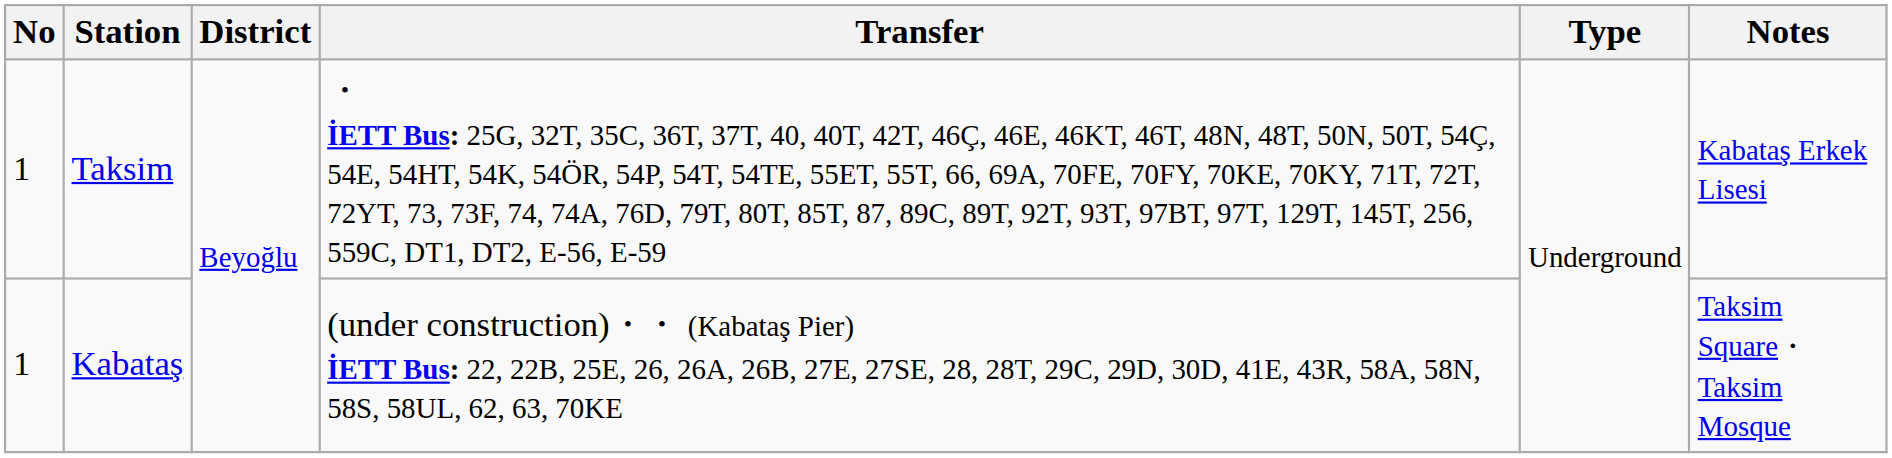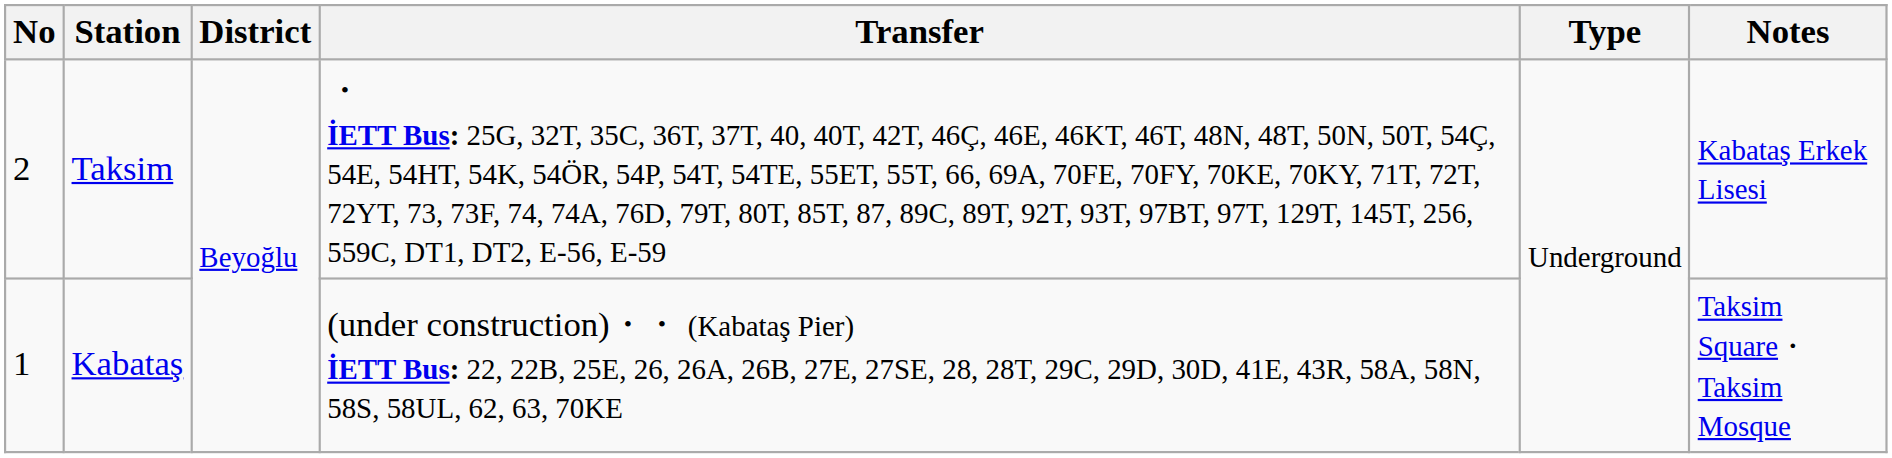 <table class="wikitable">
 <tr>
 <th>No</th>
 <th>Station</th>
 <th>District</th>
 <th>Transfer</th>
 <th>Type</th>
 <th>Notes</th>
 </tr>
 <tr>
-<td>1</td>
+<td>2</td>
 <td><a href='#'>Taksim</a></td>
 <td rowspan="2"><small><a href='#'>Beyoğlu</a></small></td>
 <td>・<br><small><strong><a href='#'>İETT Bus</a>:</strong> 25G, 32T, 35C, 36T, 37T, 40, 40T, 42T, 46Ç, 46E, 46KT, 46T, 48N, 48T, 50N, 50T, 54Ç, 54E, 54HT, 54K, 54ÖR, 54P, 54T, 54TE, 55ET, 55T, 66, 69A, 70FE, 70FY, 70KE, 70KY, 71T, 72T, 72YT, 73, 73F, 74, 74A, 76D, 79T, 80T, 85T, 87, 89C, 89T, 92T, 93T, 97BT, 97T, 129T, 145T, 256, 559C, DT1, DT2, E-56, E-59</small></td>
 <td rowspan="2"><small>Underground</small></td>
 <td><small><a href='#'>Kabataş Erkek Lisesi</a></small></td>
 </tr>
 <tr>
 <td>1</td>
 <td><a href='#'>Kabataş</a></td>
 <td> (under construction)・・ <small>(Kabataş Pier)</small><br><small><strong><a href='#'>İETT Bus</a>:</strong> 22, 22B, 25E, 26, 26A, 26B, 27E, 27SE, 28, 28T, 29C, 29D, 30D, 41E, 43R, 58A, 58N, 58S, 58UL, 62, 63, 70KE</small></td>
 <td><small><a href='#'>Taksim Square</a>・<a href='#'>Taksim Mosque</a></small></td>
 </tr>
 </table>
